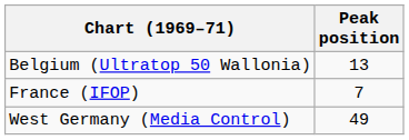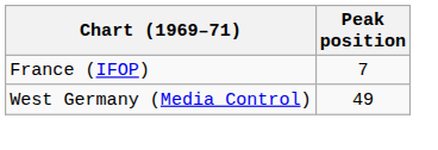 <table class="wikitable sortable">
 <tr>
 <th align="left">Chart (1969–71)</th>
 <th align="left">Peak<br>position</th>
-</tr>
-<tr>
-<td align="left">Belgium (<a href='#'>Ultratop 50</a> Wallonia)</td>
-<td align="center">13</td>
 </tr>
 <tr>
 <td>France (<a href='#'>IFOP</a>)</td>
 <td align="center">7</td>
 </tr>
 <tr>
 <td>West Germany (<a href='#'>Media Control</a>)</td>
 <td align="center">49</td>
 </tr>
 </table>
